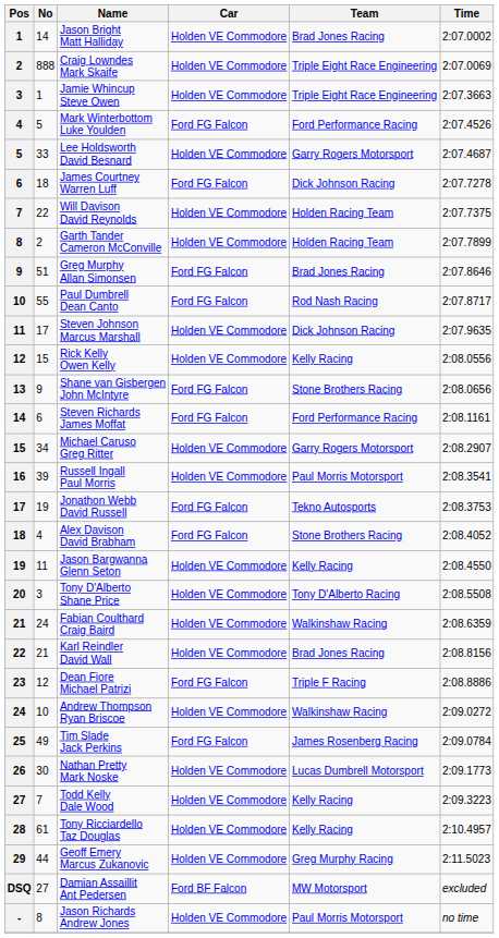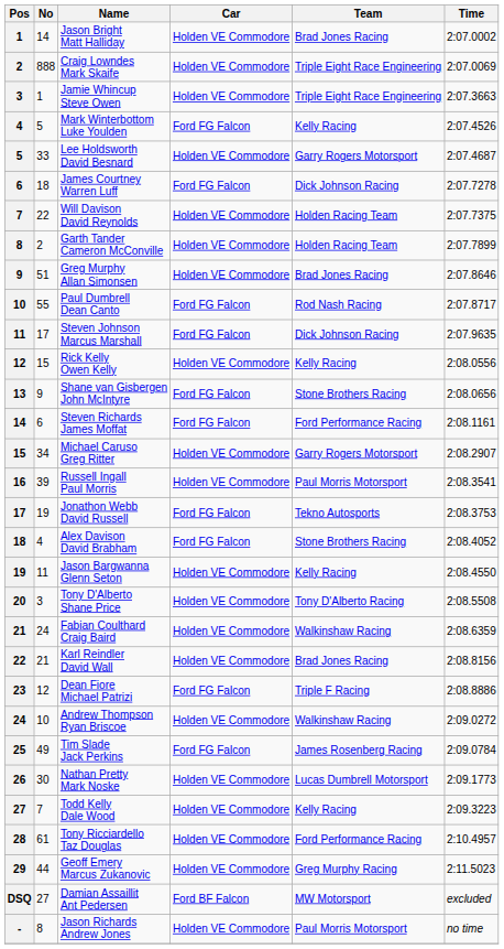 <table class="wikitable" style="font-size: 85%;">
 <tr>
 <th>Pos</th>
 <th>No</th>
 <th>Name</th>
 <th>Car</th>
 <th>Team</th>
 <th>Time</th>
 </tr>
 <tr>
 <th>1</th>
 <td>14</td>
 <td> <a href='#'>Jason Bright</a><br> <a href='#'>Matt Halliday</a></td>
 <td><a href='#'>Holden VE Commodore</a></td>
 <td><a href='#'>Brad Jones Racing</a></td>
 <td>2:07.0002</td>
 </tr>
 <tr>
 <th>2</th>
 <td>888</td>
 <td> <a href='#'>Craig Lowndes</a><br> <a href='#'>Mark Skaife</a></td>
 <td><a href='#'>Holden VE Commodore</a></td>
 <td><a href='#'>Triple Eight Race Engineering</a></td>
 <td>2:07.0069</td>
 </tr>
 <tr>
 <th>3</th>
 <td>1</td>
 <td> <a href='#'>Jamie Whincup</a><br> <a href='#'>Steve Owen</a></td>
 <td><a href='#'>Holden VE Commodore</a></td>
 <td><a href='#'>Triple Eight Race Engineering</a></td>
 <td>2:07.3663</td>
 </tr>
 <tr>
 <th>4</th>
 <td>5</td>
 <td> <a href='#'>Mark Winterbottom</a><br> <a href='#'>Luke Youlden</a></td>
 <td><a href='#'>Ford FG Falcon</a></td>
-<td><a href='#'>Ford Performance Racing</a></td>
+<td><a href='#'>Kelly Racing</a></td>
 <td>2:07.4526</td>
 </tr>
 <tr>
 <th>5</th>
 <td>33</td>
 <td> <a href='#'>Lee Holdsworth</a><br> <a href='#'>David Besnard</a></td>
 <td><a href='#'>Holden VE Commodore</a></td>
 <td><a href='#'>Garry Rogers Motorsport</a></td>
 <td>2:07.4687</td>
 </tr>
 <tr>
 <th>6</th>
 <td>18</td>
 <td> <a href='#'>James Courtney</a><br> <a href='#'>Warren Luff</a></td>
 <td><a href='#'>Ford FG Falcon</a></td>
 <td><a href='#'>Dick Johnson Racing</a></td>
 <td>2:07.7278</td>
 </tr>
 <tr>
 <th>7</th>
 <td>22</td>
 <td> <a href='#'>Will Davison</a><br> <a href='#'>David Reynolds</a></td>
 <td><a href='#'>Holden VE Commodore</a></td>
 <td><a href='#'>Holden Racing Team</a></td>
 <td>2:07.7375</td>
 </tr>
 <tr>
 <th>8</th>
 <td>2</td>
 <td> <a href='#'>Garth Tander</a><br> <a href='#'>Cameron McConville</a></td>
 <td><a href='#'>Holden VE Commodore</a></td>
 <td><a href='#'>Holden Racing Team</a></td>
 <td>2:07.7899</td>
 </tr>
 <tr>
 <th>9</th>
 <td>51</td>
 <td> <a href='#'>Greg Murphy</a><br> <a href='#'>Allan Simonsen</a></td>
-<td><a href='#'>Ford FG Falcon</a></td>
+<td><a href='#'>Holden VE Commodore</a></td>
 <td><a href='#'>Brad Jones Racing</a></td>
 <td>2:07.8646</td>
 </tr>
 <tr>
 <th>10</th>
 <td>55</td>
 <td> <a href='#'>Paul Dumbrell</a><br> <a href='#'>Dean Canto</a></td>
 <td><a href='#'>Ford FG Falcon</a></td>
 <td><a href='#'>Rod Nash Racing</a></td>
 <td>2:07.8717</td>
 </tr>
 <tr>
 <th>11</th>
 <td>17</td>
 <td> <a href='#'>Steven Johnson</a><br> <a href='#'>Marcus Marshall</a></td>
-<td><a href='#'>Holden VE Commodore</a></td>
+<td><a href='#'>Ford FG Falcon</a></td>
 <td><a href='#'>Dick Johnson Racing</a></td>
 <td>2:07.9635</td>
 </tr>
 <tr>
 <th>12</th>
 <td>15</td>
 <td> <a href='#'>Rick Kelly</a><br> <a href='#'>Owen Kelly</a></td>
 <td><a href='#'>Holden VE Commodore</a></td>
 <td><a href='#'>Kelly Racing</a></td>
 <td>2:08.0556</td>
 </tr>
 <tr>
 <th>13</th>
 <td>9</td>
 <td> <a href='#'>Shane van Gisbergen</a><br> <a href='#'>John McIntyre</a></td>
 <td><a href='#'>Ford FG Falcon</a></td>
 <td><a href='#'>Stone Brothers Racing</a></td>
 <td>2:08.0656</td>
 </tr>
 <tr>
 <th>14</th>
 <td>6</td>
 <td> <a href='#'>Steven Richards</a><br> <a href='#'>James Moffat</a></td>
 <td><a href='#'>Ford FG Falcon</a></td>
 <td><a href='#'>Ford Performance Racing</a></td>
 <td>2:08.1161</td>
 </tr>
 <tr>
 <th>15</th>
 <td>34</td>
 <td> <a href='#'>Michael Caruso</a><br> <a href='#'>Greg Ritter</a></td>
 <td><a href='#'>Holden VE Commodore</a></td>
 <td><a href='#'>Garry Rogers Motorsport</a></td>
 <td>2:08.2907</td>
 </tr>
 <tr>
 <th>16</th>
 <td>39</td>
 <td> <a href='#'>Russell Ingall</a><br> <a href='#'>Paul Morris</a></td>
 <td><a href='#'>Holden VE Commodore</a></td>
 <td><a href='#'>Paul Morris Motorsport</a></td>
 <td>2:08.3541</td>
 </tr>
 <tr>
 <th>17</th>
 <td>19</td>
 <td> <a href='#'>Jonathon Webb</a><br> <a href='#'>David Russell</a></td>
 <td><a href='#'>Ford FG Falcon</a></td>
 <td><a href='#'>Tekno Autosports</a></td>
 <td>2:08.3753</td>
 </tr>
 <tr>
 <th>18</th>
 <td>4</td>
 <td> <a href='#'>Alex Davison</a><br> <a href='#'>David Brabham</a></td>
 <td><a href='#'>Ford FG Falcon</a></td>
 <td><a href='#'>Stone Brothers Racing</a></td>
 <td>2:08.4052</td>
 </tr>
 <tr>
 <th>19</th>
 <td>11</td>
 <td> <a href='#'>Jason Bargwanna</a><br> <a href='#'>Glenn Seton</a></td>
 <td><a href='#'>Holden VE Commodore</a></td>
 <td><a href='#'>Kelly Racing</a></td>
 <td>2:08.4550</td>
 </tr>
 <tr>
 <th>20</th>
 <td>3</td>
 <td> <a href='#'>Tony D'Alberto</a><br> <a href='#'>Shane Price</a></td>
 <td><a href='#'>Holden VE Commodore</a></td>
 <td><a href='#'>Tony D'Alberto Racing</a></td>
 <td>2:08.5508</td>
 </tr>
 <tr>
 <th>21</th>
 <td>24</td>
 <td> <a href='#'>Fabian Coulthard</a><br> <a href='#'>Craig Baird</a></td>
 <td><a href='#'>Holden VE Commodore</a></td>
 <td><a href='#'>Walkinshaw Racing</a></td>
 <td>2:08.6359</td>
 </tr>
 <tr>
 <th>22</th>
 <td>21</td>
 <td> <a href='#'>Karl Reindler</a><br> <a href='#'>David Wall</a></td>
 <td><a href='#'>Holden VE Commodore</a></td>
 <td><a href='#'>Brad Jones Racing</a></td>
 <td>2:08.8156</td>
 </tr>
 <tr>
 <th>23</th>
 <td>12</td>
 <td> <a href='#'>Dean Fiore</a><br> <a href='#'>Michael Patrizi</a></td>
 <td><a href='#'>Ford FG Falcon</a></td>
 <td><a href='#'>Triple F Racing</a></td>
 <td>2:08.8886</td>
 </tr>
 <tr>
 <th>24</th>
 <td>10</td>
 <td> <a href='#'>Andrew Thompson</a><br> <a href='#'>Ryan Briscoe</a></td>
 <td><a href='#'>Holden VE Commodore</a></td>
 <td><a href='#'>Walkinshaw Racing</a></td>
 <td>2:09.0272</td>
 </tr>
 <tr>
 <th>25</th>
 <td>49</td>
 <td> <a href='#'>Tim Slade</a><br> <a href='#'>Jack Perkins</a></td>
 <td><a href='#'>Ford FG Falcon</a></td>
 <td><a href='#'>James Rosenberg Racing</a></td>
 <td>2:09.0784</td>
 </tr>
 <tr>
 <th>26</th>
 <td>30</td>
 <td> <a href='#'>Nathan Pretty</a><br> <a href='#'>Mark Noske</a></td>
 <td><a href='#'>Holden VE Commodore</a></td>
 <td><a href='#'>Lucas Dumbrell Motorsport</a></td>
 <td>2:09.1773</td>
 </tr>
 <tr>
 <th>27</th>
 <td>7</td>
 <td> <a href='#'>Todd Kelly</a><br> <a href='#'>Dale Wood</a></td>
 <td><a href='#'>Holden VE Commodore</a></td>
 <td><a href='#'>Kelly Racing</a></td>
 <td>2:09.3223</td>
 </tr>
 <tr>
 <th>28</th>
 <td>61</td>
 <td> <a href='#'>Tony Ricciardello</a><br> <a href='#'>Taz Douglas</a></td>
 <td><a href='#'>Holden VE Commodore</a></td>
-<td><a href='#'>Kelly Racing</a></td>
+<td><a href='#'>Ford Performance Racing</a></td>
 <td>2:10.4957</td>
 </tr>
 <tr>
 <th>29</th>
 <td>44</td>
 <td> <a href='#'>Geoff Emery</a><br> <a href='#'>Marcus Zukanovic</a></td>
 <td><a href='#'>Holden VE Commodore</a></td>
 <td><a href='#'>Greg Murphy Racing</a></td>
 <td>2:11.5023</td>
 </tr>
 <tr>
 <th>DSQ</th>
 <td>27</td>
 <td> <a href='#'>Damian Assaillit</a><br> <a href='#'>Ant Pedersen</a></td>
 <td><a href='#'>Ford BF Falcon</a></td>
 <td><a href='#'>MW Motorsport</a></td>
 <td><em>excluded</em></td>
 </tr>
 <tr>
 <th>-</th>
 <td>8</td>
 <td> <a href='#'>Jason Richards</a><br> <a href='#'>Andrew Jones</a></td>
 <td><a href='#'>Holden VE Commodore</a></td>
 <td><a href='#'>Paul Morris Motorsport</a></td>
 <td><em>no time</em></td>
 </tr>
 <tr>
 </tr>
 </table>
